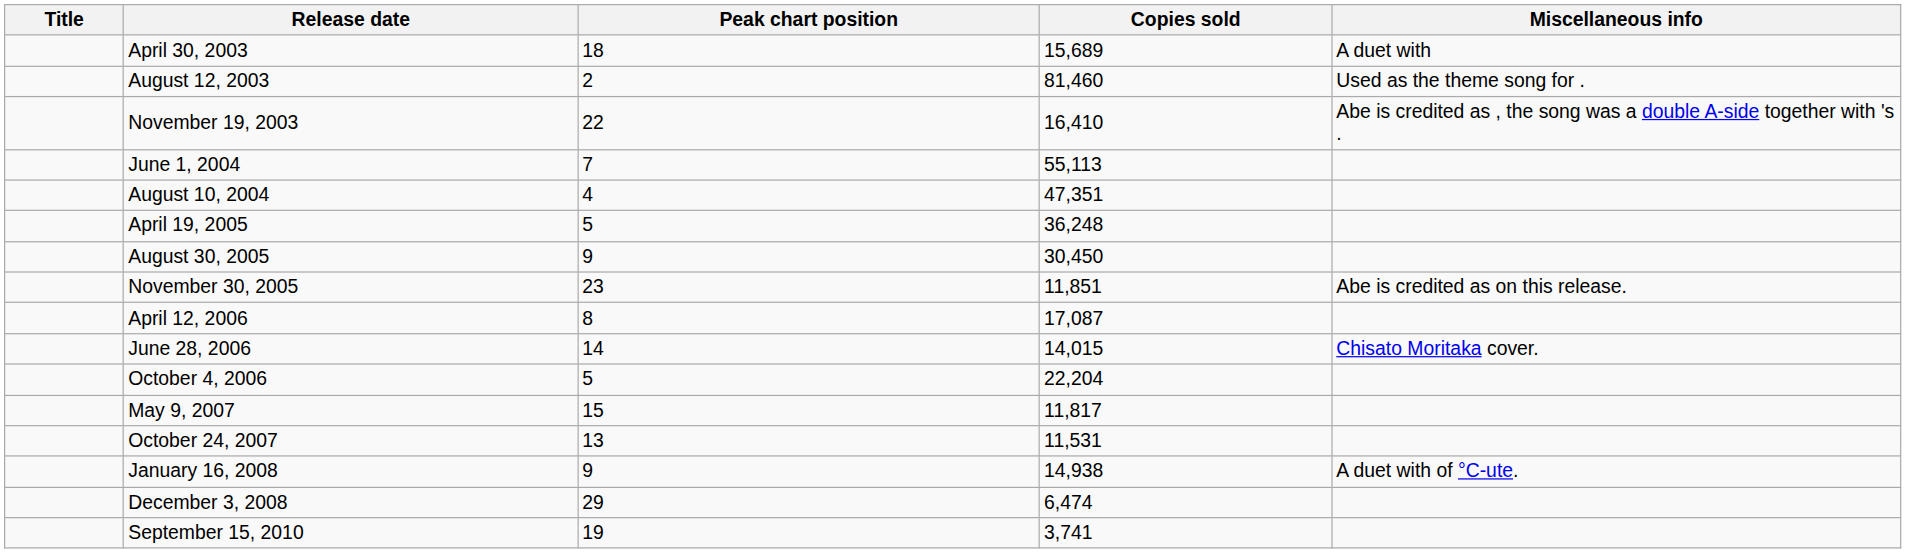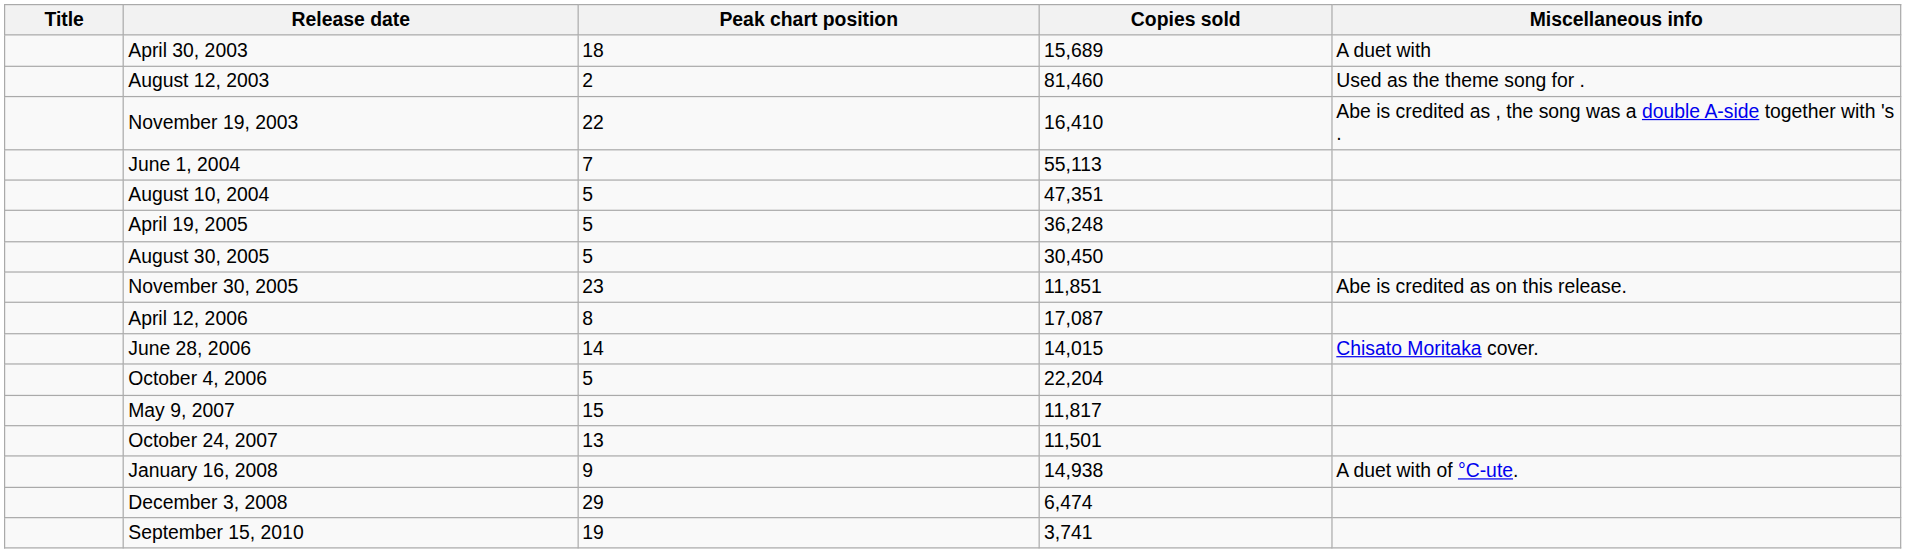 <table class="wikitable">
 <tr>
 <th>Title</th>
 <th>Release date</th>
 <th>Peak chart position</th>
 <th>Copies sold</th>
 <th style="width:30%">Miscellaneous info</th>
 </tr>
 <tr>
 <td></td>
 <td>April 30, 2003</td>
 <td>18</td>
 <td>15,689</td>
 <td align="left">A duet with </td>
 </tr>
 <tr>
 <td></td>
 <td>August 12, 2003</td>
 <td>2</td>
 <td>81,460</td>
 <td align="left">Used as the theme song for .</td>
 </tr>
 <tr>
 <td></td>
 <td>November 19, 2003</td>
 <td>22</td>
 <td>16,410</td>
 <td align="left">Abe is credited as , the song was a <a href='#'>double A-side</a> together with 's .</td>
 </tr>
 <tr>
 <td></td>
 <td>June 1, 2004</td>
 <td>7</td>
 <td>55,113</td>
 <td></td>
 </tr>
 <tr>
 <td></td>
 <td>August 10, 2004</td>
-<td>4</td>
+<td>5</td>
 <td>47,351</td>
 <td></td>
 </tr>
 <tr>
 <td></td>
 <td>April 19, 2005</td>
 <td>5</td>
 <td>36,248</td>
 <td></td>
 </tr>
 <tr>
 <td></td>
 <td>August 30, 2005</td>
-<td>9</td>
+<td>5</td>
 <td>30,450</td>
 <td></td>
 </tr>
 <tr>
 <td></td>
 <td>November 30, 2005</td>
 <td>23</td>
 <td>11,851</td>
 <td align="left">Abe is credited as  on this release.</td>
 </tr>
 <tr>
 <td></td>
 <td>April 12, 2006</td>
 <td>8</td>
 <td>17,087</td>
 <td></td>
 </tr>
 <tr>
 <td></td>
 <td>June 28, 2006</td>
 <td>14</td>
 <td>14,015</td>
 <td><a href='#'>Chisato Moritaka</a> cover.</td>
 </tr>
 <tr>
 <td></td>
 <td>October 4, 2006</td>
 <td>5</td>
 <td>22,204</td>
 <td></td>
 </tr>
 <tr>
 <td></td>
 <td>May 9, 2007</td>
 <td>15</td>
 <td>11,817</td>
 <td></td>
 </tr>
 <tr>
 <td></td>
 <td>October 24, 2007</td>
 <td>13</td>
-<td>11,531</td>
+<td>11,501</td>
 <td></td>
 </tr>
 <tr>
 <td></td>
 <td>January 16, 2008</td>
 <td>9</td>
 <td>14,938</td>
 <td align="left">A duet with  of <a href='#'>°C-ute</a>.</td>
 </tr>
 <tr>
 <td></td>
 <td>December 3, 2008</td>
 <td>29</td>
 <td>6,474</td>
 <td></td>
 </tr>
 <tr>
 <td></td>
 <td>September 15, 2010</td>
 <td>19</td>
 <td>3,741</td>
 </tr>
 </table>
